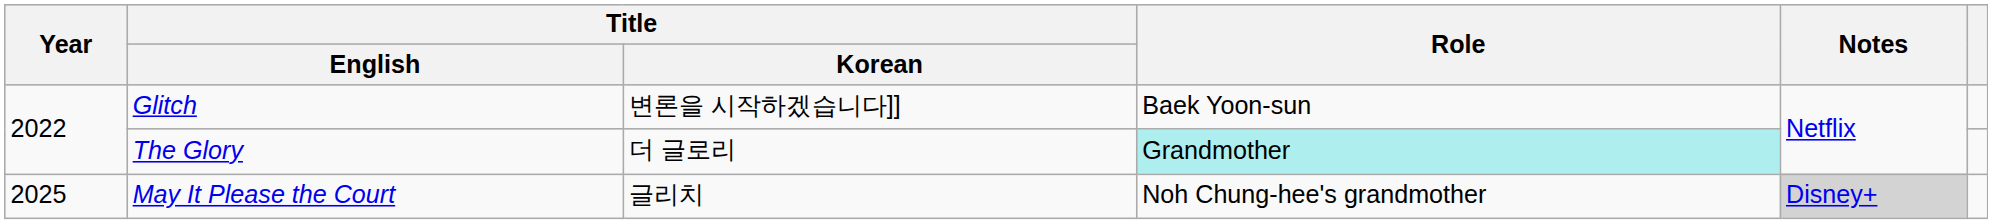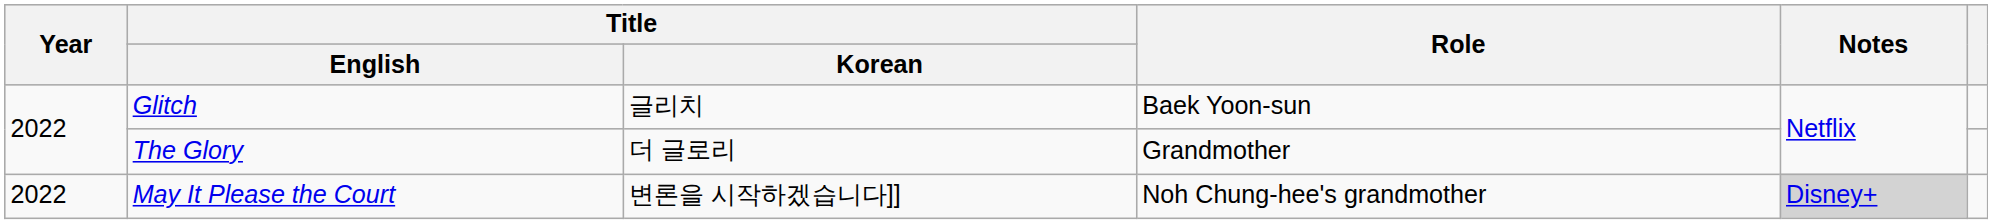 <table class="wikitable sortable" style="clear:none; font-size:100%; padding:0 auto; width:100%; margin:auto">
 <tr>
 <th rowspan="2" scope="col">Year</th>
 <th colspan="2" scope="col">Title</th>
 <th rowspan="2" scope="col">Role</th>
 <th rowspan="2" scope="col">Notes</th>
 <th rowspan="2" scope="col" class="unsortable"></th>
 </tr>
 <tr>
 <th>English</th>
 <th>Korean</th>
 </tr>
 <tr>
 <td rowspan="2">2022</td>
 <td><a href='#'><em>Glitch</em></a></td>
-<td>변론을 시작하겠습니다]]</td>
+<td>글리치</td>
 <td>Baek Yoon-sun</td>
 <td rowspan="2"><a href='#'>Netflix</a></td>
 <td></td>
 </tr>
 <tr>
 <td><a href='#'><em>The Glory</em></a></td>
 <td>더 글로리</td>
-<td style="background: paleturquoise;">Grandmother</td>
+<td>Grandmother</td>
 <td></td>
 </tr>
 <tr>
-<td>2025</td>
+<td>2022</td>
 <td><em><a href='#'>May It Please the Court</a></em></td>
-<td>글리치</td>
+<td>변론을 시작하겠습니다]]</td>
 <td>Noh Chung-hee's grandmother</td>
 <td style="background: lightgrey;"><a href='#'>Disney+</a></td>
 <td></td>
 </tr>
 </table>
